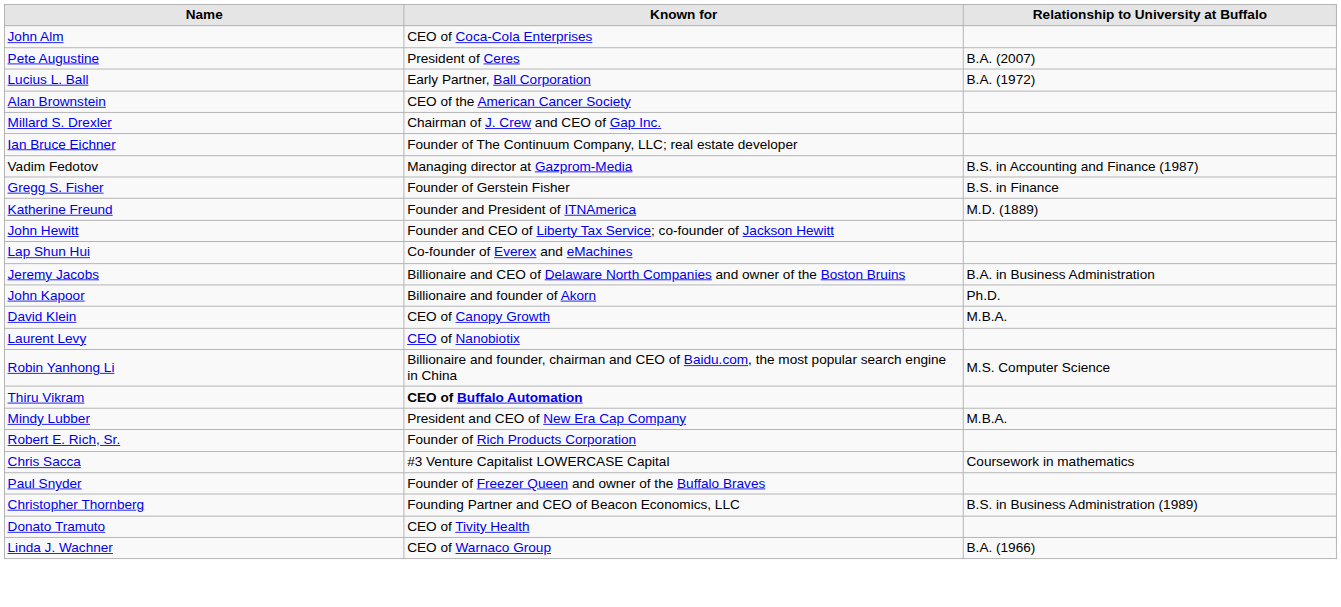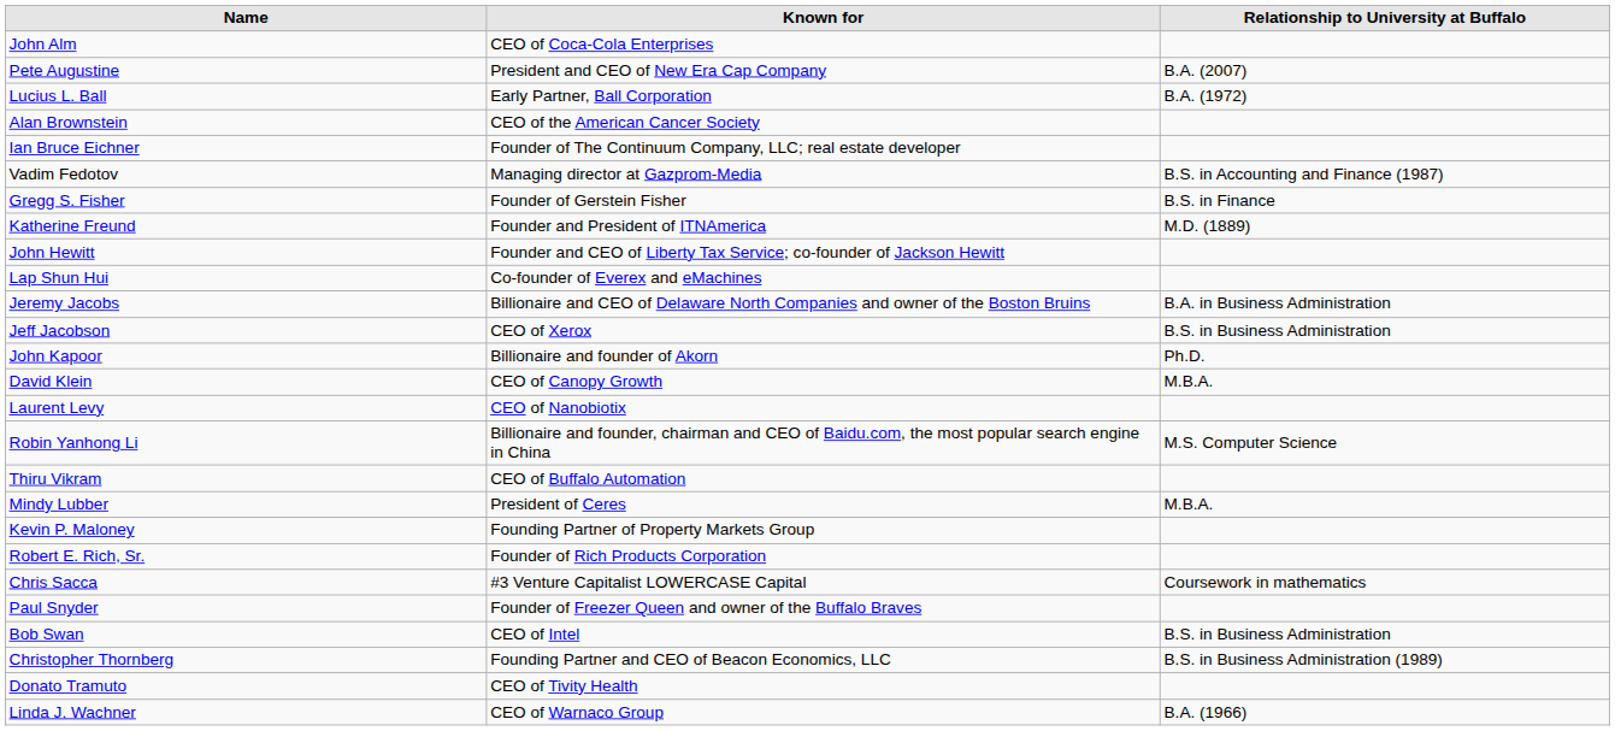 <table class="wikitable">
 <tr>
 <th style="background:#e5e5e5; width:30%;">Name</th>
 <th style="background:#e5e5e5; width:42%;">Known for</th>
 <th style="background:#e5e5e5; width:28%;">Relationship to University at Buffalo</th>
 </tr>
 <tr>
 <td><a href='#'>John Alm</a></td>
 <td>CEO of <a href='#'>Coca-Cola Enterprises</a></td>
 <td></td>
 </tr>
 <tr>
 <td><a href='#'>Pete Augustine</a></td>
-<td>President of <a href='#'>Ceres</a></td>
+<td>President and CEO of <a href='#'>New Era Cap Company</a></td>
 <td>B.A. (2007)</td>
 </tr>
 <tr>
 <td><a href='#'>Lucius L. Ball</a></td>
 <td>Early Partner, <a href='#'>Ball Corporation</a></td>
 <td>B.A. (1972)</td>
 </tr>
 <tr>
 <td><a href='#'>Alan Brownstein</a></td>
 <td>CEO of the <a href='#'>American Cancer Society</a></td>
-<td></td>
-</tr>
-<tr>
-<td><a href='#'>Millard S. Drexler</a></td>
-<td>Chairman of <a href='#'>J. Crew</a> and CEO of <a href='#'>Gap Inc.</a></td>
 <td></td>
 </tr>
 <tr>
 <td><a href='#'>Ian Bruce Eichner</a></td>
 <td>Founder of The Continuum Company, LLC; real estate developer</td>
 <td></td>
 </tr>
 <tr>
 <td>Vadim Fedotov</td>
 <td>Managing director at <a href='#'>Gazprom-Media</a></td>
 <td>B.S. in Accounting and Finance (1987)</td>
 </tr>
 <tr>
 <td><a href='#'>Gregg S. Fisher</a></td>
 <td>Founder of Gerstein Fisher</td>
 <td>B.S. in Finance</td>
 </tr>
 <tr>
 <td><a href='#'>Katherine Freund</a></td>
 <td>Founder and President of <a href='#'>ITNAmerica</a></td>
 <td>M.D. (1889)</td>
 </tr>
 <tr>
 <td><a href='#'>John Hewitt</a></td>
 <td>Founder and CEO of <a href='#'>Liberty Tax Service</a>; co-founder of <a href='#'>Jackson Hewitt</a></td>
 <td></td>
 </tr>
 <tr>
 <td><a href='#'>Lap Shun Hui</a></td>
 <td>Co-founder of <a href='#'>Everex</a> and <a href='#'>eMachines</a></td>
 <td></td>
 </tr>
 <tr>
 <td><a href='#'>Jeremy Jacobs</a></td>
 <td>Billionaire and CEO of <a href='#'>Delaware North Companies</a> and owner of the <a href='#'>Boston Bruins</a></td>
 <td>B.A. in Business Administration</td>
 </tr>
 <tr>
+<td><a href='#'>Jeff Jacobson</a></td>
+<td>CEO of <a href='#'>Xerox</a></td>
+<td>B.S. in Business Administration</td>
+</tr>
+<tr>
 <td><a href='#'>John Kapoor</a></td>
 <td>Billionaire and founder of <a href='#'>Akorn</a></td>
 <td>Ph.D.</td>
 </tr>
 <tr>
 <td><a href='#'>David Klein</a></td>
 <td>CEO of <a href='#'>Canopy Growth</a></td>
 <td>M.B.A.</td>
 </tr>
 <tr>
 <td><a href='#'>Laurent Levy</a></td>
 <td><a href='#'>CEO</a> of <a href='#'>Nanobiotix</a></td>
 <td></td>
 </tr>
 <tr>
 <td><a href='#'>Robin Yanhong Li</a></td>
 <td>Billionaire and founder, chairman and CEO of <a href='#'>Baidu.com</a>, the most popular search engine in China</td>
 <td>M.S. Computer Science</td>
 </tr>
 <tr>
 <td><a href='#'>Thiru Vikram</a></td>
-<td><strong>CEO of <a href='#'>Buffalo Automation</a></strong></td>
+<td>CEO of <a href='#'>Buffalo Automation</a></td>
 <td></td>
 </tr>
 <tr>
 <td><a href='#'>Mindy Lubber</a></td>
-<td>President and CEO of <a href='#'>New Era Cap Company</a></td>
+<td>President of <a href='#'>Ceres</a></td>
 <td>M.B.A.</td>
+</tr>
+<tr>
+<td><a href='#'>Kevin P. Maloney</a></td>
+<td>Founding Partner of Property Markets Group</td>
+<td></td>
 </tr>
 <tr>
 <td><a href='#'>Robert E. Rich, Sr.</a></td>
 <td>Founder of <a href='#'>Rich Products Corporation</a></td>
 <td></td>
 </tr>
 <tr>
 <td><a href='#'>Chris Sacca</a></td>
 <td>#3 Venture Capitalist LOWERCASE Capital</td>
 <td>Coursework in mathematics</td>
 </tr>
 <tr>
 <td><a href='#'>Paul Snyder</a></td>
 <td>Founder of <a href='#'>Freezer Queen</a> and owner of the <a href='#'>Buffalo Braves</a></td>
 <td></td>
 </tr>
 <tr>
+<td><a href='#'>Bob Swan</a></td>
+<td>CEO of <a href='#'>Intel</a></td>
+<td>B.S. in Business Administration</td>
+</tr>
+<tr>
 <td><a href='#'>Christopher Thornberg</a></td>
 <td>Founding Partner and CEO of Beacon Economics, LLC</td>
 <td>B.S. in Business Administration (1989)</td>
 </tr>
 <tr>
 <td><a href='#'>Donato Tramuto</a></td>
 <td>CEO of <a href='#'>Tivity Health</a></td>
 <td></td>
 </tr>
 <tr>
 <td><a href='#'>Linda J. Wachner</a></td>
 <td>CEO of <a href='#'>Warnaco Group</a></td>
 <td>B.A. (1966)</td>
 </tr>
 </table>
